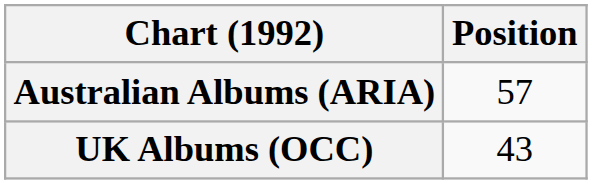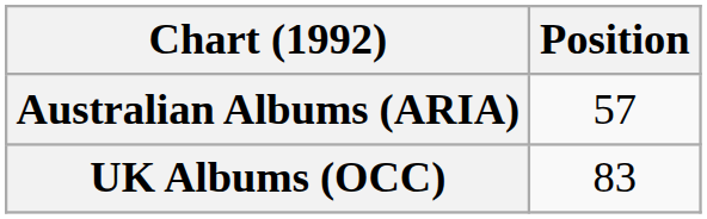 <table class="wikitable sortable plainrowheaders" style="text-align:center">
 <tr>
 <th>Chart (1992)</th>
 <th>Position</th>
 </tr>
 <tr>
 <th scope="row">Australian Albums (ARIA)</th>
 <td style="text-align:center;">57</td>
 </tr>
 <tr>
 <th scope="row">UK Albums (OCC)</th>
-<td style="text-align:center;">43</td>
+<td style="text-align:center;">83</td>
 </tr>
 </table>
